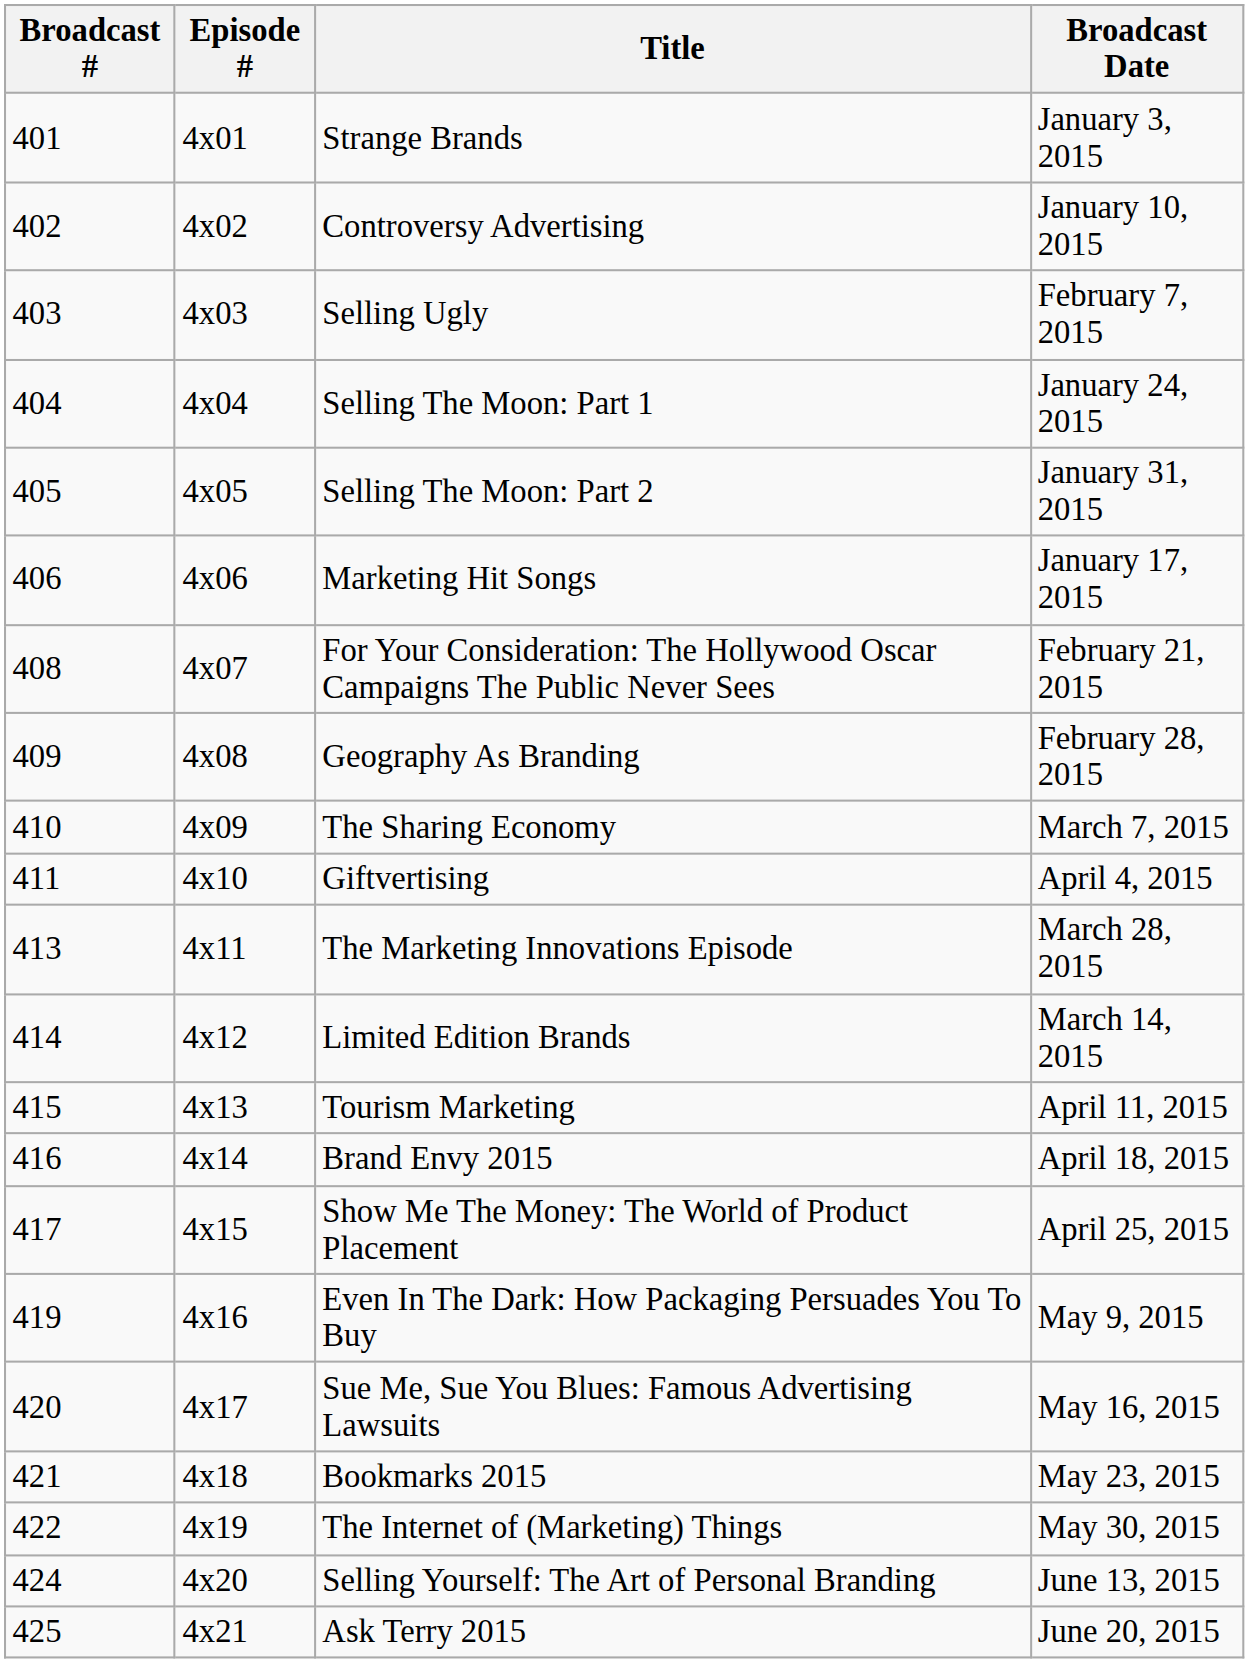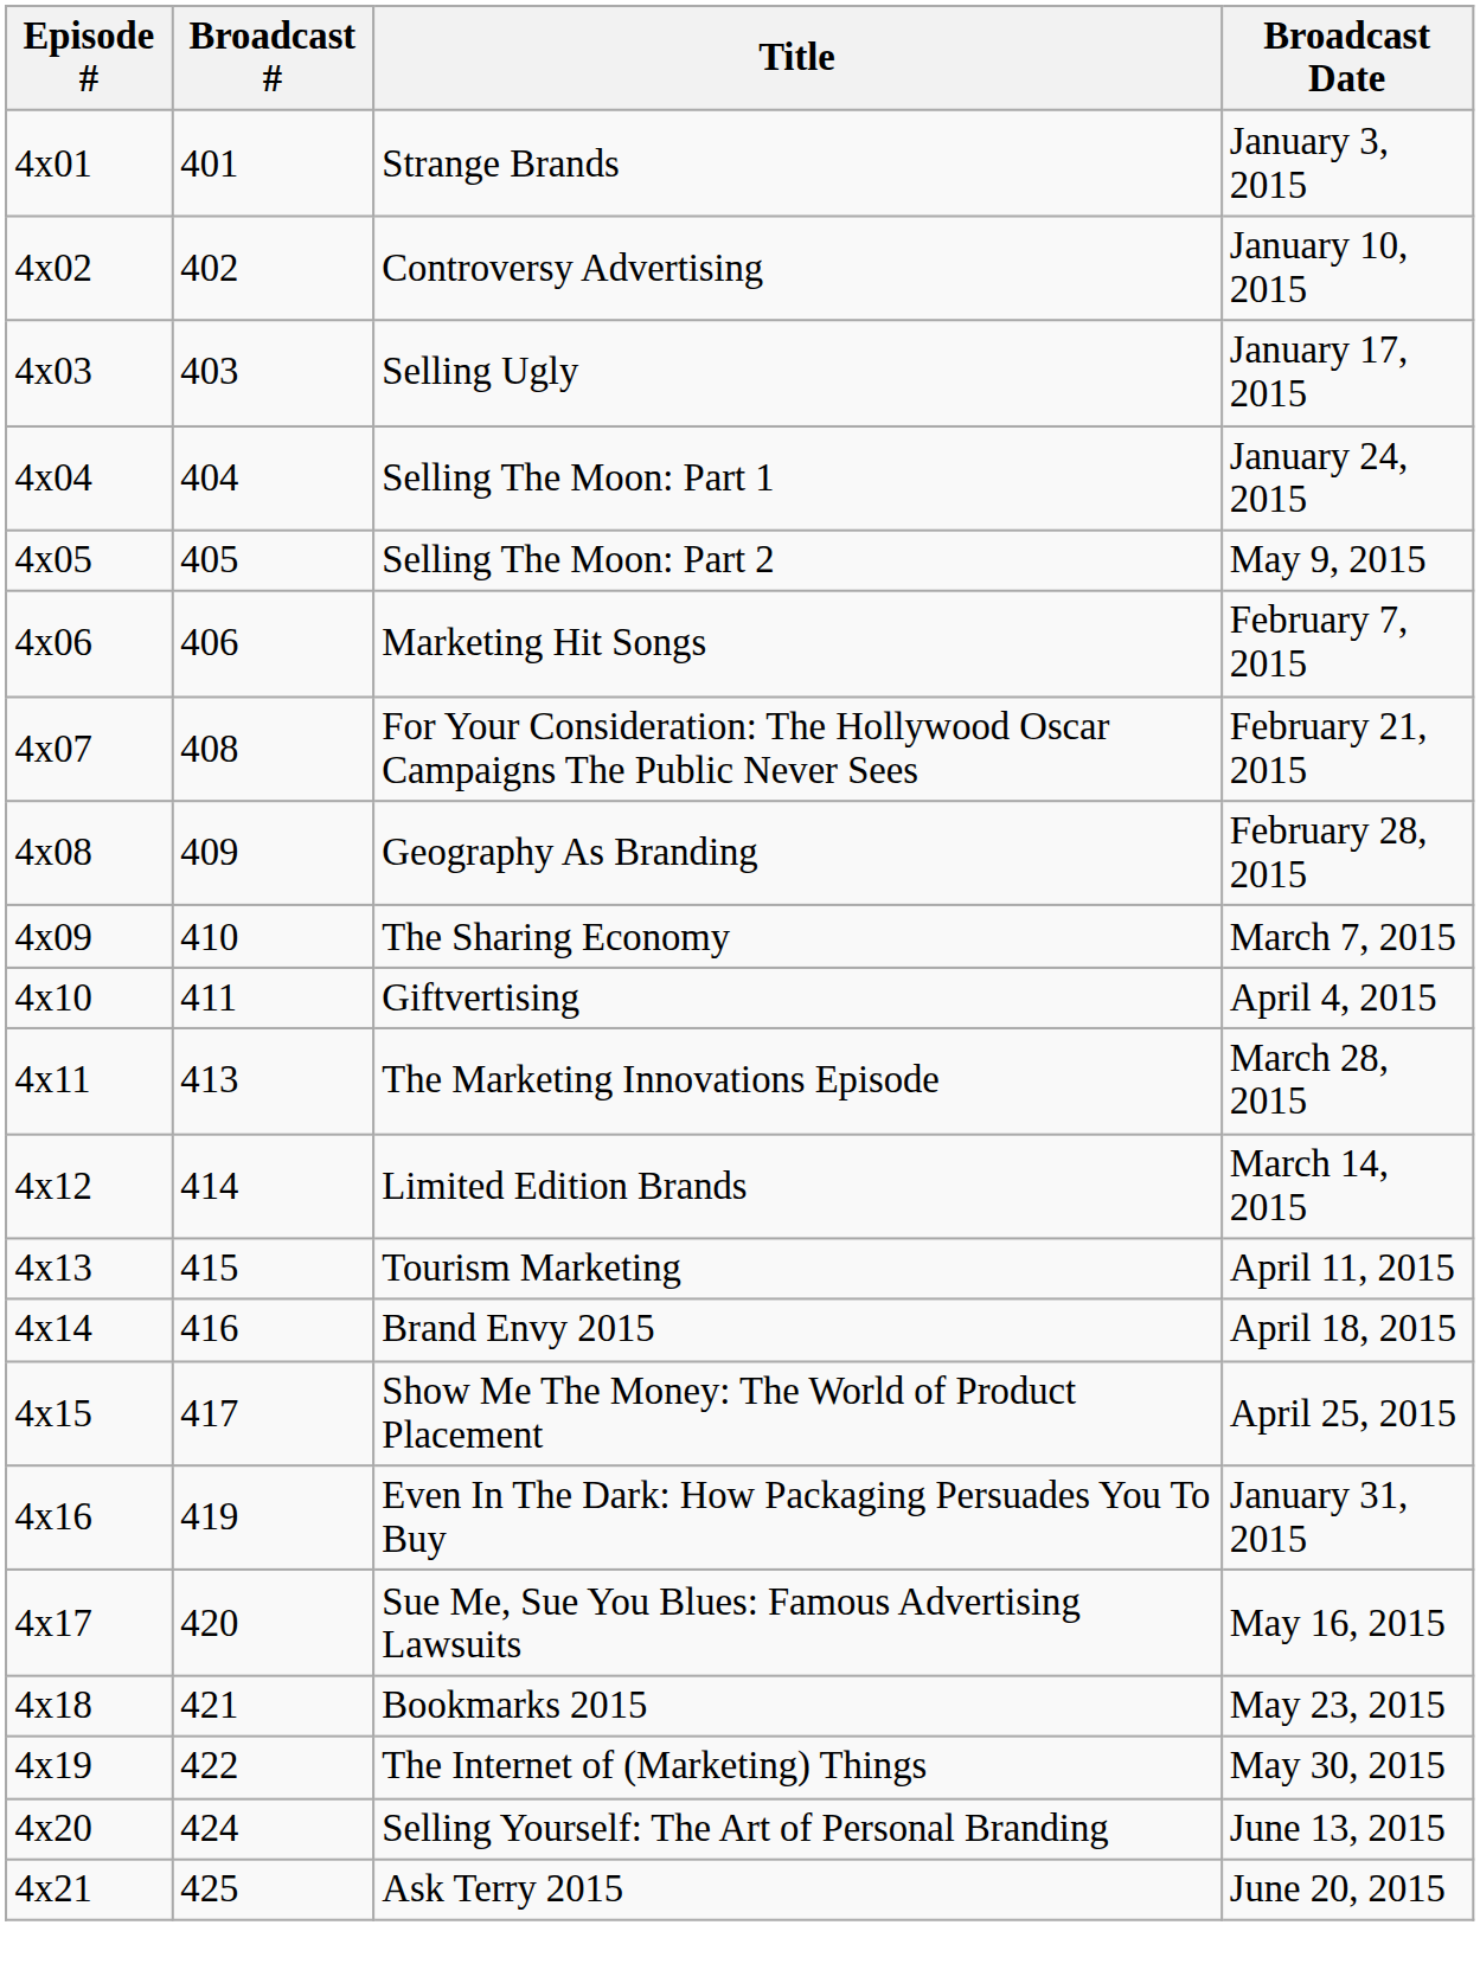 <table class="wikitable sortable">
 <tr>
+<th>Episode #</th>
 <th>Broadcast #</th>
-<th>Episode #</th>
 <th>Title</th>
 <th>Broadcast Date</th>
 </tr>
 <tr>
+<td>4x01</td>
 <td>401</td>
-<td>4x01</td>
 <td>Strange Brands</td>
 <td>January 3, 2015</td>
 </tr>
 <tr>
+<td>4x02</td>
 <td>402</td>
-<td>4x02</td>
 <td>Controversy Advertising</td>
 <td>January 10, 2015</td>
 </tr>
 <tr>
+<td>4x03</td>
 <td>403</td>
-<td>4x03</td>
 <td>Selling Ugly</td>
-<td>February 7, 2015</td>
+<td>January 17, 2015</td>
 </tr>
 <tr>
+<td>4x04</td>
 <td>404</td>
-<td>4x04</td>
 <td>Selling The Moon: Part 1</td>
 <td>January 24, 2015</td>
 </tr>
 <tr>
+<td>4x05</td>
 <td>405</td>
-<td>4x05</td>
 <td>Selling The Moon: Part 2</td>
-<td>January 31, 2015</td>
+<td>May 9, 2015</td>
 </tr>
 <tr>
+<td>4x06</td>
 <td>406</td>
-<td>4x06</td>
 <td>Marketing Hit Songs</td>
-<td>January 17, 2015</td>
+<td>February 7, 2015</td>
 </tr>
 <tr>
+<td>4x07</td>
 <td>408</td>
-<td>4x07</td>
 <td>For Your Consideration: The Hollywood Oscar Campaigns The Public Never Sees</td>
 <td>February 21, 2015</td>
 </tr>
 <tr>
+<td>4x08</td>
 <td>409</td>
-<td>4x08</td>
 <td>Geography As Branding</td>
 <td>February 28, 2015</td>
 </tr>
 <tr>
+<td>4x09</td>
 <td>410</td>
-<td>4x09</td>
 <td>The Sharing Economy</td>
 <td>March 7, 2015</td>
 </tr>
 <tr>
+<td>4x10</td>
 <td>411</td>
-<td>4x10</td>
 <td>Giftvertising</td>
 <td>April 4, 2015</td>
 </tr>
 <tr>
+<td>4x11</td>
 <td>413</td>
-<td>4x11</td>
 <td>The Marketing Innovations Episode</td>
 <td>March 28, 2015</td>
 </tr>
 <tr>
+<td>4x12</td>
 <td>414</td>
-<td>4x12</td>
 <td>Limited Edition Brands</td>
 <td>March 14, 2015</td>
 </tr>
 <tr>
+<td>4x13</td>
 <td>415</td>
-<td>4x13</td>
 <td>Tourism Marketing</td>
 <td>April 11, 2015</td>
 </tr>
 <tr>
+<td>4x14</td>
 <td>416</td>
-<td>4x14</td>
 <td>Brand Envy 2015</td>
 <td>April 18, 2015</td>
 </tr>
 <tr>
+<td>4x15</td>
 <td>417</td>
-<td>4x15</td>
 <td>Show Me The Money: The World of Product Placement</td>
 <td>April 25, 2015</td>
 </tr>
 <tr>
+<td>4x16</td>
 <td>419</td>
-<td>4x16</td>
 <td>Even In The Dark: How Packaging Persuades You To Buy</td>
-<td>May 9, 2015</td>
+<td>January 31, 2015</td>
 </tr>
 <tr>
+<td>4x17</td>
 <td>420</td>
-<td>4x17</td>
 <td>Sue Me, Sue You Blues: Famous Advertising Lawsuits</td>
 <td>May 16, 2015</td>
 </tr>
 <tr>
+<td>4x18</td>
 <td>421</td>
-<td>4x18</td>
 <td>Bookmarks 2015</td>
 <td>May 23, 2015</td>
 </tr>
 <tr>
+<td>4x19</td>
 <td>422</td>
-<td>4x19</td>
 <td>The Internet of (Marketing) Things</td>
 <td>May 30, 2015</td>
 </tr>
 <tr>
+<td>4x20</td>
 <td>424</td>
-<td>4x20</td>
 <td>Selling Yourself: The Art of Personal Branding</td>
 <td>June 13, 2015</td>
 </tr>
 <tr>
+<td>4x21</td>
 <td>425</td>
-<td>4x21</td>
 <td>Ask Terry 2015</td>
 <td>June 20, 2015</td>
 </tr>
 </table>
